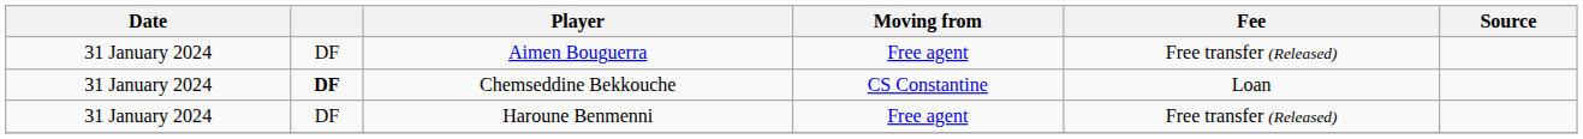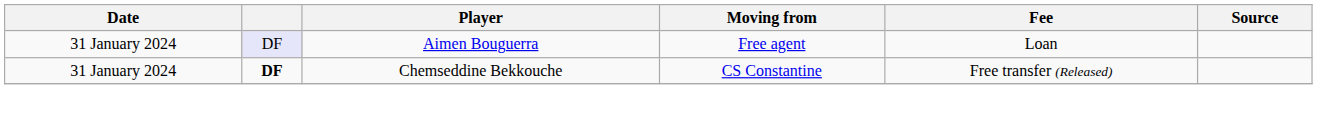 <table class="wikitable sortable" style="width:70%; text-align:center; font-size:85%; text-align:centre;">
 <tr>
 <th>Date</th>
 <th></th>
 <th>Player</th>
 <th>Moving from</th>
 <th>Fee</th>
 <th>Source</th>
 </tr>
 <tr>
 <td>31 January 2024</td>
-<td>DF</td>
+<td style="background: lavender;">DF</td>
 <td> <a href='#'>Aimen Bouguerra</a></td>
 <td><a href='#'>Free agent</a></td>
-<td>Free transfer <small><em>(Released)</em></small></td>
+<td>Loan</td>
 <td></td>
 </tr>
 <tr>
 <td>31 January 2024</td>
 <td><strong>DF</strong></td>
 <td> Chemseddine Bekkouche</td>
 <td><a href='#'>CS Constantine</a></td>
-<td>Loan</td>
-<td></td>
-</tr>
-<tr>
-<td>31 January 2024</td>
-<td>DF</td>
-<td> Haroune Benmenni</td>
-<td><a href='#'>Free agent</a></td>
 <td>Free transfer <small><em>(Released)</em></small></td>
 <td></td>
 </tr>
 <tr>
 </tr>
 </table>
